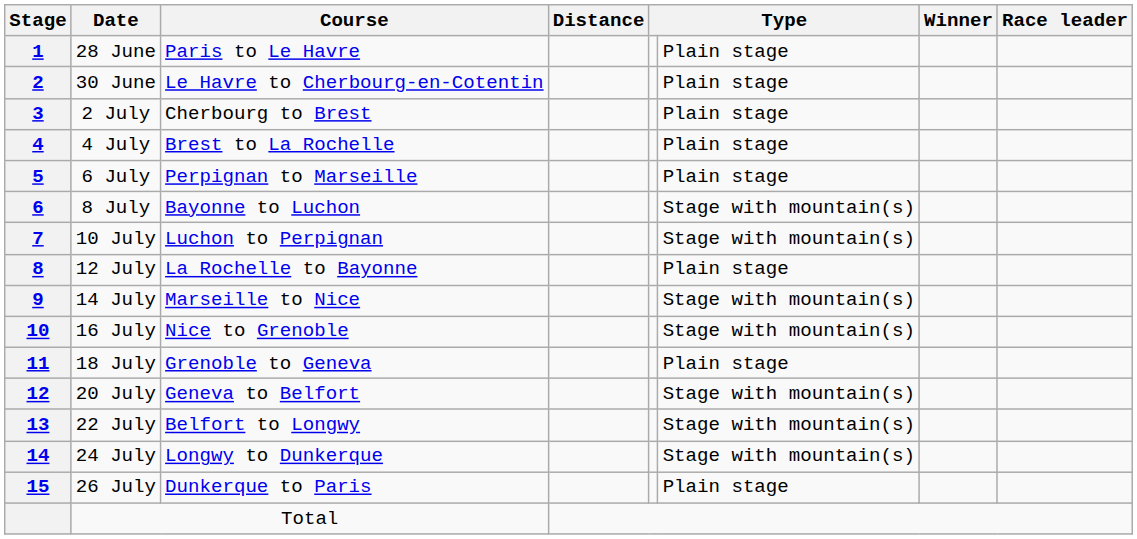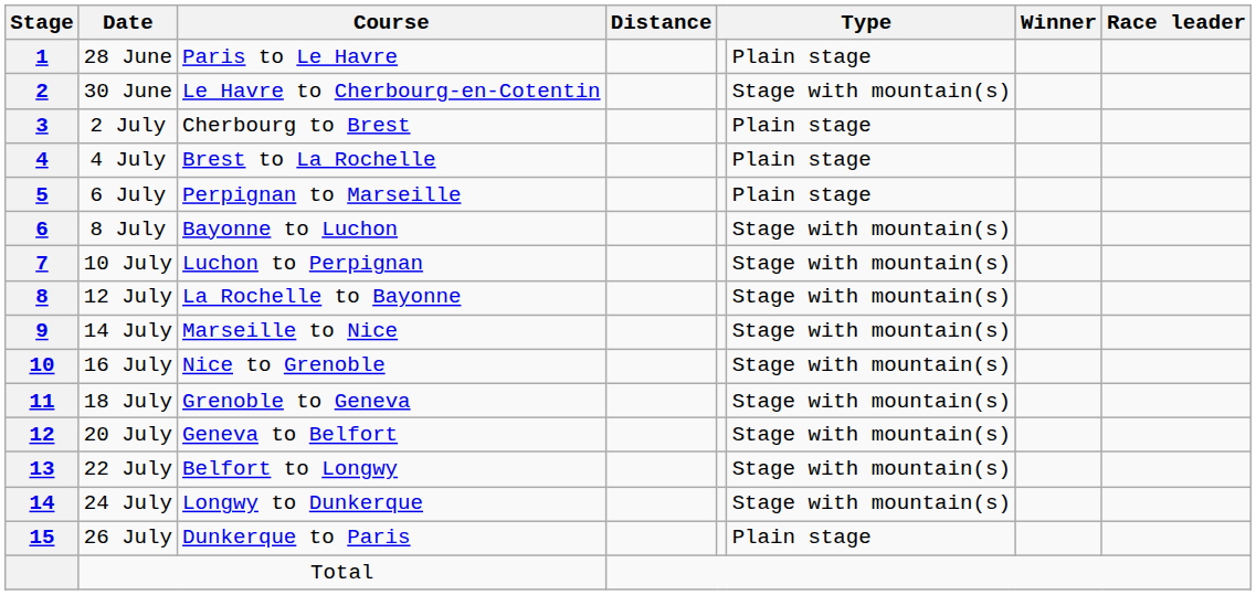 <table class="wikitable">
 <tr>
 <th scope="col">Stage</th>
 <th scope="col">Date</th>
 <th scope="col">Course</th>
 <th scope="col">Distance</th>
 <th scope="col" colspan="2">Type</th>
 <th scope="col">Winner</th>
 <th scope="col">Race leader</th>
 </tr>
 <tr>
 <th scope="row"><a href='#'>1</a></th>
 <td style="text-align:center;">28 June</td>
 <td><a href='#'>Paris</a> to <a href='#'>Le Havre</a></td>
 <td></td>
 <td></td>
 <td>Plain stage</td>
 <td></td>
 <td></td>
 </tr>
 <tr>
 <th scope="row"><a href='#'>2</a></th>
 <td style="text-align:center;">30 June</td>
 <td><a href='#'>Le Havre</a> to <a href='#'>Cherbourg-en-Cotentin</a></td>
 <td></td>
 <td></td>
-<td>Plain stage</td>
+<td>Stage with mountain(s)</td>
 <td></td>
 <td><br></td>
 </tr>
 <tr>
 <th scope="row"><a href='#'>3</a></th>
 <td style="text-align:center;">2 July</td>
 <td>Cherbourg to <a href='#'>Brest</a></td>
 <td></td>
 <td></td>
 <td>Plain stage</td>
 <td></td>
 <td><br></td>
 </tr>
 <tr>
 <th scope="row"><a href='#'>4</a></th>
 <td style="text-align:center;">4 July</td>
 <td><a href='#'>Brest</a> to <a href='#'>La Rochelle</a></td>
 <td></td>
 <td></td>
 <td>Plain stage</td>
 <td></td>
 <td><br></td>
 </tr>
 <tr>
 <th scope="row"><a href='#'>5</a></th>
 <td style="text-align:center;">6 July</td>
 <td><a href='#'>Perpignan</a> to <a href='#'>Marseille</a></td>
 <td></td>
 <td></td>
 <td>Plain stage</td>
 <td></td>
 <td><br> </td>
 </tr>
 <tr>
 <th scope="row"><a href='#'>6</a></th>
 <td style="text-align:center;">8 July</td>
 <td><a href='#'>Bayonne</a> to <a href='#'>Luchon</a></td>
 <td></td>
 <td></td>
 <td>Stage with mountain(s)</td>
 <td></td>
 <td></td>
 </tr>
 <tr>
 <th scope="row"><a href='#'>7</a></th>
 <td style="text-align:center;">10 July</td>
 <td><a href='#'>Luchon</a> to <a href='#'>Perpignan</a></td>
 <td></td>
 <td></td>
 <td>Stage with mountain(s)</td>
 <td></td>
 <td></td>
 </tr>
 <tr>
 <th scope="row"><a href='#'>8</a></th>
 <td style="text-align:center;">12 July</td>
 <td><a href='#'>La Rochelle</a> to <a href='#'>Bayonne</a></td>
 <td></td>
 <td></td>
-<td>Plain stage</td>
+<td>Stage with mountain(s)</td>
 <td></td>
 <td></td>
 </tr>
 <tr>
 <th scope="row"><a href='#'>9</a></th>
 <td style="text-align:center;">14 July</td>
 <td><a href='#'>Marseille</a> to <a href='#'>Nice</a></td>
 <td></td>
 <td></td>
 <td>Stage with mountain(s)</td>
 <td></td>
 <td></td>
 </tr>
 <tr>
 <th scope="row"><a href='#'>10</a></th>
 <td style="text-align:center;">16 July</td>
 <td><a href='#'>Nice</a> to <a href='#'>Grenoble</a></td>
 <td></td>
 <td></td>
 <td>Stage with mountain(s)</td>
 <td></td>
 <td></td>
 </tr>
 <tr>
 <th scope="row"><a href='#'>11</a></th>
 <td style="text-align:center;">18 July</td>
 <td><a href='#'>Grenoble</a> to <a href='#'>Geneva</a></td>
 <td></td>
 <td></td>
-<td>Plain stage</td>
+<td>Stage with mountain(s)</td>
 <td></td>
 <td></td>
 </tr>
 <tr>
 <th scope="row"><a href='#'>12</a></th>
 <td style="text-align:center;">20 July</td>
 <td><a href='#'>Geneva</a> to <a href='#'>Belfort</a></td>
 <td></td>
 <td></td>
 <td>Stage with mountain(s)</td>
 <td></td>
 <td></td>
 </tr>
 <tr>
 <th scope="row"><a href='#'>13</a></th>
 <td style="text-align:center;">22 July</td>
 <td><a href='#'>Belfort</a> to <a href='#'>Longwy</a></td>
 <td></td>
 <td></td>
 <td>Stage with mountain(s)</td>
 <td></td>
 <td></td>
 </tr>
 <tr>
 <th scope="row"><a href='#'>14</a></th>
 <td style="text-align:center;">24 July</td>
 <td><a href='#'>Longwy</a> to <a href='#'>Dunkerque</a></td>
 <td></td>
 <td></td>
 <td>Stage with mountain(s)</td>
 <td></td>
 <td></td>
 </tr>
 <tr>
 <th scope="row"><a href='#'>15</a></th>
 <td style="text-align:center;">26 July</td>
 <td><a href='#'>Dunkerque</a> to <a href='#'>Paris</a></td>
 <td></td>
 <td></td>
 <td>Plain stage</td>
 <td></td>
 <td></td>
 </tr>
 <tr>
 <th scope="row"></th>
 <td colspan="2" style="text-align:center">Total</td>
 <td colspan="5" style="text-align:center"></td>
 </tr>
 </table>
